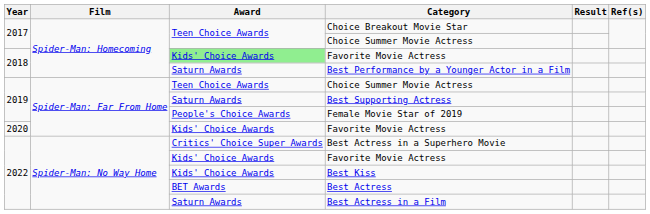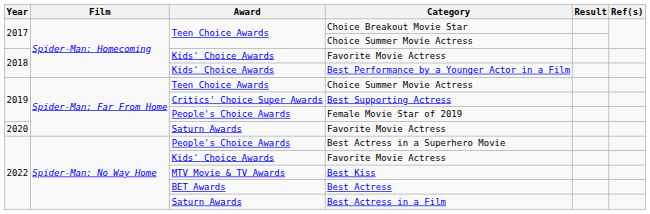 <table class="wikitable sortable">
 <tr>
 <th>Year</th>
 <th>Film</th>
 <th>Award</th>
 <th>Category</th>
 <th>Result</th>
 <th>Ref(s)</th>
 </tr>
 <tr>
 <td rowspan="2">2017</td>
 <td rowspan="4"><em><a href='#'>Spider-Man: Homecoming</a></em></td>
 <td rowspan="2"><a href='#'>Teen Choice Awards</a></td>
 <td>Choice Breakout Movie Star</td>
 <td></td>
 <td rowspan="2" style="text-align: center;"></td>
 </tr>
 <tr>
 <td>Choice Summer Movie Actress</td>
 <td></td>
 </tr>
 <tr>
 <td rowspan="2">2018</td>
-<td style="background: lightgreen;"><a href='#'>Kids' Choice Awards</a></td>
+<td><a href='#'>Kids' Choice Awards</a></td>
 <td>Favorite Movie Actress</td>
 <td></td>
 <td style="text-align: center;"></td>
 </tr>
 <tr>
-<td><a href='#'>Saturn Awards</a></td>
+<td><a href='#'>Kids' Choice Awards</a></td>
 <td><a href='#'>Best Performance by a Younger Actor in a Film</a></td>
 <td></td>
 <td style="text-align: center;"></td>
 </tr>
 <tr>
 <td rowspan="3">2019</td>
 <td rowspan="4"><em><a href='#'>Spider-Man: Far From Home</a></em></td>
 <td><a href='#'>Teen Choice Awards</a></td>
 <td>Choice Summer Movie Actress</td>
 <td></td>
 <td style="text-align: center;"></td>
 </tr>
 <tr>
-<td><a href='#'>Saturn Awards</a></td>
+<td><a href='#'>Critics' Choice Super Awards</a></td>
 <td><a href='#'>Best Supporting Actress</a></td>
 <td></td>
 <td style="text-align: center;"></td>
 </tr>
 <tr>
 <td><a href='#'>People's Choice Awards</a></td>
 <td>Female Movie Star of 2019</td>
 <td></td>
 <td style="text-align: center;"></td>
 </tr>
 <tr>
 <td>2020</td>
-<td><a href='#'>Kids' Choice Awards</a></td>
+<td><a href='#'>Saturn Awards</a></td>
 <td>Favorite Movie Actress</td>
 <td></td>
 <td style="text-align: center;"></td>
 </tr>
 <tr>
 <td rowspan="5">2022</td>
 <td rowspan="5"><em><a href='#'>Spider-Man: No Way Home</a></em></td>
-<td><a href='#'>Critics' Choice Super Awards</a></td>
+<td><a href='#'>People's Choice Awards</a></td>
 <td>Best Actress in a Superhero Movie</td>
 <td></td>
 <td style="text-align: center;"></td>
 </tr>
 <tr>
 <td><a href='#'>Kids' Choice Awards</a></td>
 <td>Favorite Movie Actress</td>
 <td></td>
 <td style="text-align: center;"></td>
 </tr>
 <tr>
-<td><a href='#'>Kids' Choice Awards</a></td>
+<td><a href='#'>MTV Movie & TV Awards</a></td>
 <td><a href='#'>Best Kiss</a></td>
 <td></td>
 <td style="text-align: center;"></td>
 </tr>
 <tr>
 <td><a href='#'>BET Awards</a></td>
 <td><a href='#'>Best Actress</a></td>
 <td></td>
 <td style="text-align:center;"></td>
 </tr>
 <tr>
 <td><a href='#'>Saturn Awards</a></td>
 <td><a href='#'>Best Actress in a Film</a></td>
 <td></td>
 <td style="text-align:center;"></td>
 </tr>
 </table>
